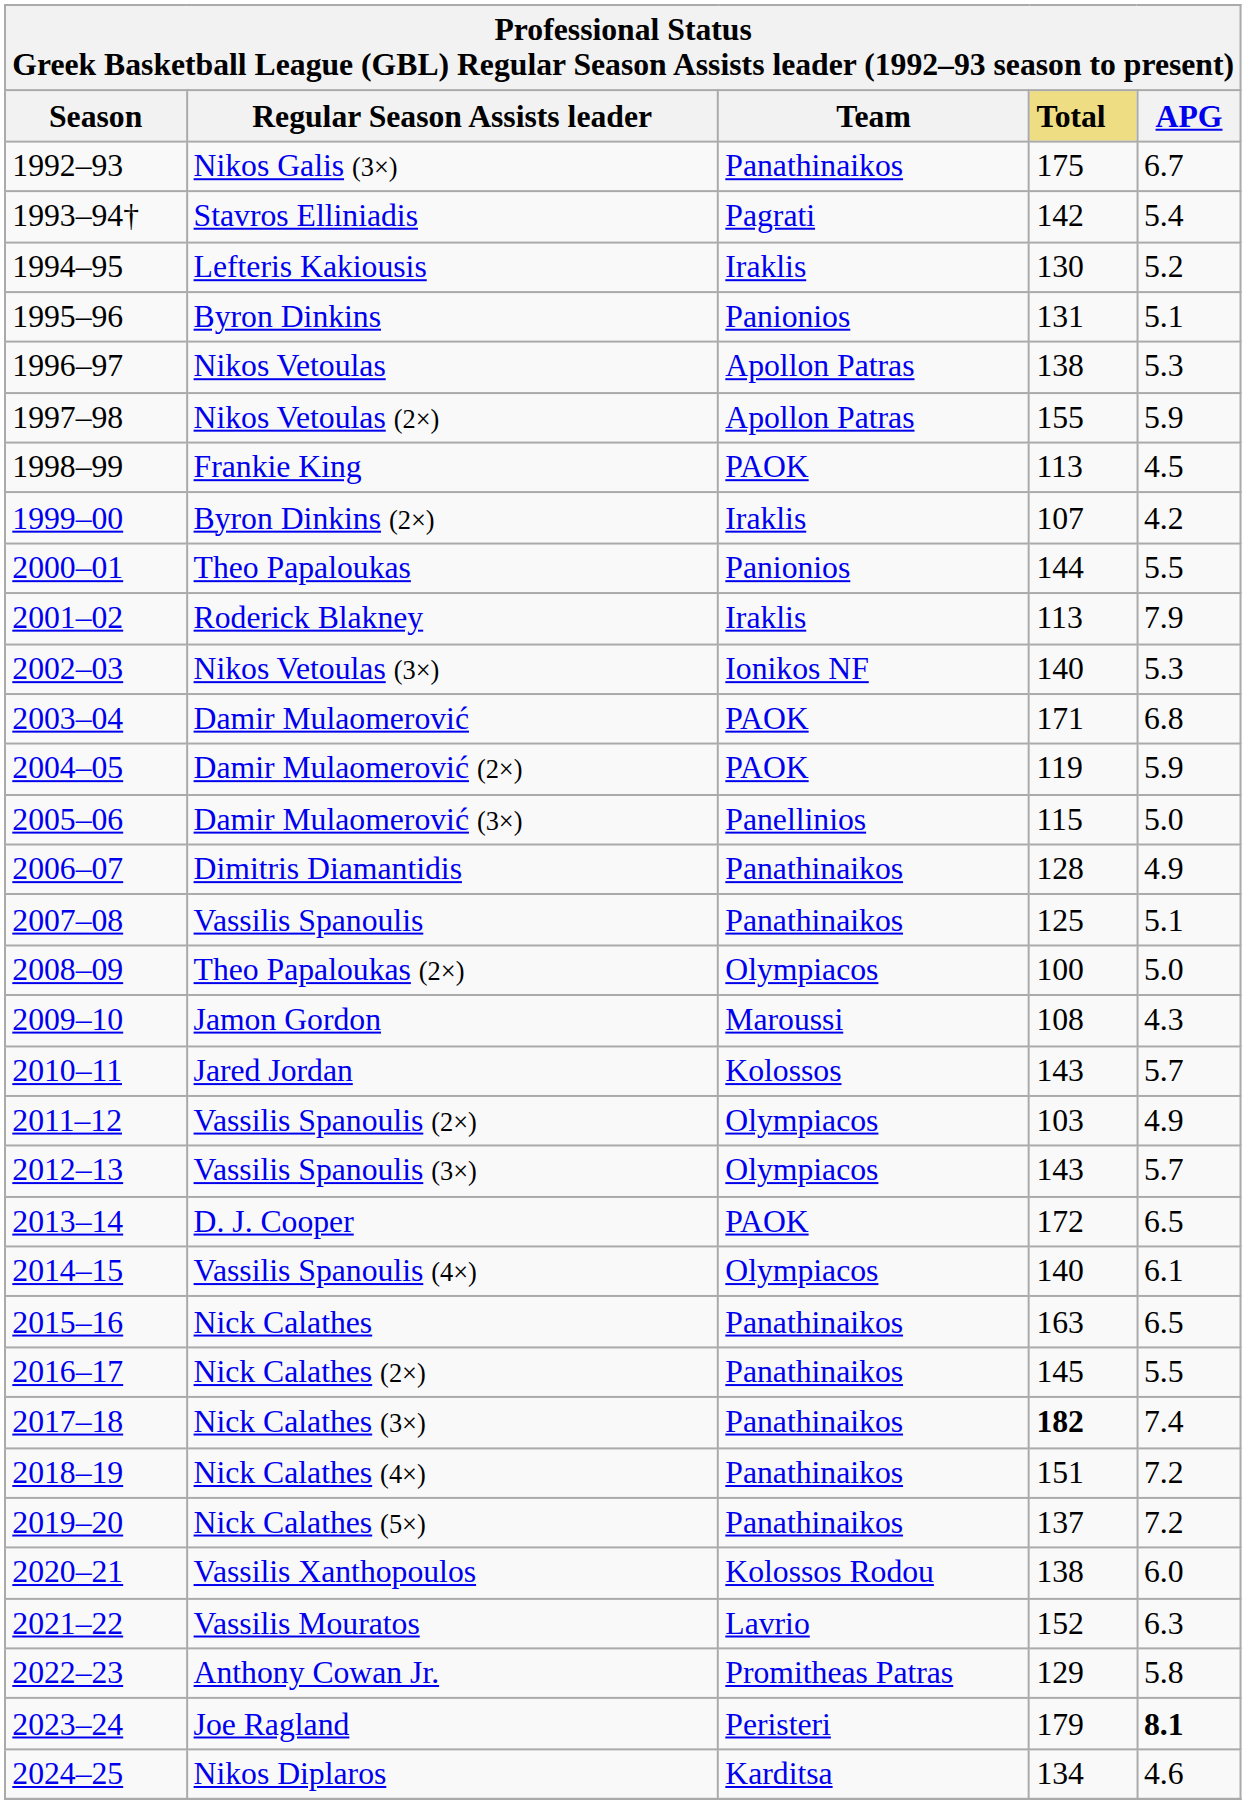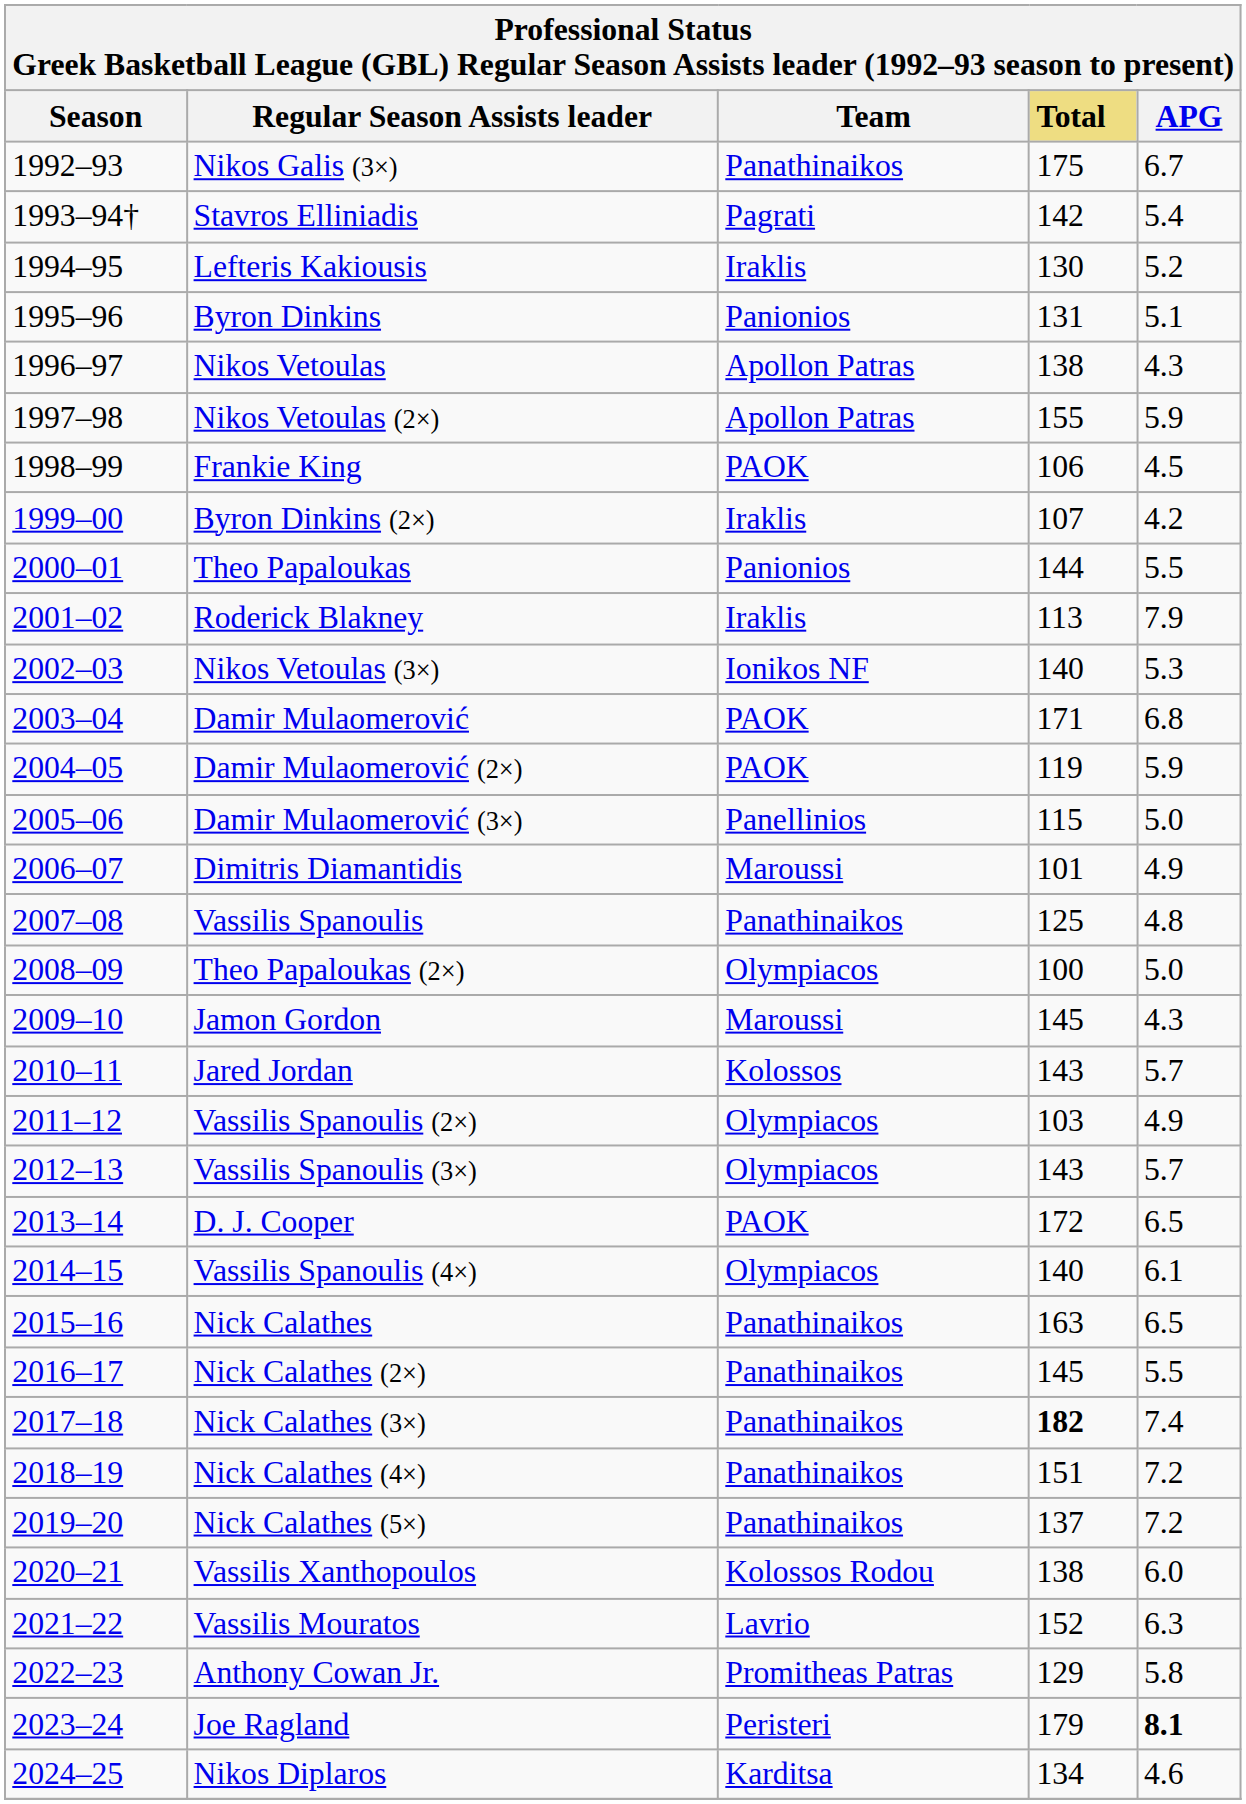 <table class="wikitable"  style="text-align:left;">
 <tr>
 <th colspan="5">Professional Status<br>Greek Basketball League (GBL) Regular Season Assists leader (1992–93 season to present)</th>
 </tr>
 <tr>
 <th>Season</th>
 <th>Regular Season Assists leader<br></th>
 <th>Team</th>
 <td style="background-color: #eedd82"><strong>Total</strong></td>
 <th><a href='#'>APG</a></th>
 </tr>
 <tr>
 <td>1992–93</td>
 <td style="text-align:left"> <a href='#'>Nikos Galis</a> <small>(3×)</small></td>
 <td><a href='#'>Panathinaikos</a></td>
 <td>175</td>
 <td>6.7</td>
 </tr>
 <tr>
 <td>1993–94†</td>
 <td style="text-align:left"> <a href='#'>Stavros Elliniadis</a></td>
 <td><a href='#'>Pagrati</a></td>
 <td>142</td>
 <td>5.4</td>
 </tr>
 <tr>
 <td>1994–95</td>
 <td style="text-align:left"> <a href='#'>Lefteris Kakiousis</a></td>
 <td><a href='#'>Iraklis</a></td>
 <td>130</td>
 <td>5.2</td>
 </tr>
 <tr>
 <td>1995–96</td>
 <td style="text-align:left"> <a href='#'>Byron Dinkins</a></td>
 <td><a href='#'>Panionios</a></td>
 <td>131</td>
 <td>5.1</td>
 </tr>
 <tr>
 <td>1996–97</td>
 <td style="text-align:left"> <a href='#'>Nikos Vetoulas</a></td>
 <td><a href='#'>Apollon Patras</a></td>
 <td>138</td>
-<td>5.3</td>
+<td>4.3</td>
 </tr>
 <tr>
 <td>1997–98</td>
 <td style="text-align:left"> <a href='#'>Nikos Vetoulas</a> <small>(2×)</small></td>
 <td><a href='#'>Apollon Patras</a></td>
 <td>155</td>
 <td>5.9</td>
 </tr>
 <tr>
 <td>1998–99</td>
 <td style="text-align:left"> <a href='#'>Frankie King</a></td>
 <td><a href='#'>PAOK</a></td>
-<td>113</td>
+<td>106</td>
 <td>4.5</td>
 </tr>
 <tr>
 <td><a href='#'>1999–00</a></td>
 <td style="text-align:left"> <a href='#'>Byron Dinkins</a> <small>(2×)</small></td>
 <td><a href='#'>Iraklis</a></td>
 <td>107</td>
 <td>4.2</td>
 </tr>
 <tr>
 <td><a href='#'>2000–01</a></td>
 <td style="text-align:left"> <a href='#'>Theo Papaloukas</a></td>
 <td><a href='#'>Panionios</a></td>
 <td>144</td>
 <td>5.5</td>
 </tr>
 <tr>
 <td><a href='#'>2001–02</a></td>
 <td style="text-align:left"> <a href='#'>Roderick Blakney</a></td>
 <td><a href='#'>Iraklis</a></td>
 <td>113</td>
 <td>7.9</td>
 </tr>
 <tr>
 <td><a href='#'>2002–03</a></td>
 <td style="text-align:left"> <a href='#'>Nikos Vetoulas</a> <small>(3×)</small></td>
 <td><a href='#'>Ionikos NF</a></td>
 <td>140</td>
 <td>5.3</td>
 </tr>
 <tr>
 <td><a href='#'>2003–04</a></td>
 <td style="text-align:left"> <a href='#'>Damir Mulaomerović</a></td>
 <td><a href='#'>PAOK</a></td>
 <td>171</td>
 <td>6.8</td>
 </tr>
 <tr>
 <td><a href='#'>2004–05</a></td>
 <td style="text-align:left"> <a href='#'>Damir Mulaomerović</a> <small>(2×)</small></td>
 <td><a href='#'>PAOK</a></td>
 <td>119</td>
 <td>5.9</td>
 </tr>
 <tr>
 <td><a href='#'>2005–06</a></td>
 <td style="text-align:left"> <a href='#'>Damir Mulaomerović</a> <small>(3×)</small></td>
 <td><a href='#'>Panellinios</a></td>
 <td>115</td>
 <td>5.0</td>
 </tr>
 <tr>
 <td><a href='#'>2006–07</a></td>
 <td style="text-align:left"> <a href='#'>Dimitris Diamantidis</a></td>
-<td><a href='#'>Panathinaikos</a></td>
-<td>128</td>
+<td><a href='#'>Maroussi</a></td>
+<td>101</td>
 <td>4.9</td>
 </tr>
 <tr>
 <td><a href='#'>2007–08</a></td>
 <td style="text-align:left"> <a href='#'>Vassilis Spanoulis</a></td>
 <td><a href='#'>Panathinaikos</a></td>
 <td>125</td>
-<td>5.1</td>
+<td>4.8</td>
 </tr>
 <tr>
 <td><a href='#'>2008–09</a></td>
 <td style="text-align:left"> <a href='#'>Theo Papaloukas</a> <small>(2×)</small></td>
 <td><a href='#'>Olympiacos</a></td>
 <td>100</td>
 <td>5.0</td>
 </tr>
 <tr>
 <td><a href='#'>2009–10</a></td>
 <td style="text-align:left"> <a href='#'>Jamon Gordon</a></td>
 <td><a href='#'>Maroussi</a></td>
-<td>108</td>
+<td>145</td>
 <td>4.3</td>
 </tr>
 <tr>
 <td><a href='#'>2010–11</a></td>
 <td style="text-align:left"> <a href='#'>Jared Jordan</a></td>
 <td><a href='#'>Kolossos</a></td>
 <td>143</td>
 <td>5.7</td>
 </tr>
 <tr>
 <td><a href='#'>2011–12</a></td>
 <td style="text-align:left"> <a href='#'>Vassilis Spanoulis</a> <small>(2×)</small></td>
 <td><a href='#'>Olympiacos</a></td>
 <td>103</td>
 <td>4.9</td>
 </tr>
 <tr>
 <td><a href='#'>2012–13</a></td>
 <td style="text-align:left"> <a href='#'>Vassilis Spanoulis</a> <small>(3×)</small></td>
 <td><a href='#'>Olympiacos</a></td>
 <td>143</td>
 <td>5.7</td>
 </tr>
 <tr>
 <td><a href='#'>2013–14</a></td>
 <td style="text-align:left"> <a href='#'>D. J. Cooper</a></td>
 <td><a href='#'>PAOK</a></td>
 <td>172</td>
 <td>6.5</td>
 </tr>
 <tr>
 <td><a href='#'>2014–15</a></td>
 <td style="text-align:left"> <a href='#'>Vassilis Spanoulis</a> <small>(4×)</small></td>
 <td><a href='#'>Olympiacos</a></td>
 <td>140</td>
 <td>6.1</td>
 </tr>
 <tr>
 <td><a href='#'>2015–16</a></td>
 <td style="text-align:left"> <a href='#'>Nick Calathes</a></td>
 <td><a href='#'>Panathinaikos</a></td>
 <td>163</td>
 <td>6.5</td>
 </tr>
 <tr>
 <td><a href='#'>2016–17</a></td>
 <td style="text-align:left"> <a href='#'>Nick Calathes</a> <small>(2×)</small></td>
 <td><a href='#'>Panathinaikos</a></td>
 <td>145</td>
 <td>5.5</td>
 </tr>
 <tr>
 <td><a href='#'>2017–18</a></td>
 <td style="text-align:left"> <a href='#'>Nick Calathes</a> <small>(3×)</small></td>
 <td><a href='#'>Panathinaikos</a></td>
 <td><strong>182</strong></td>
 <td>7.4</td>
 </tr>
 <tr>
 <td><a href='#'>2018–19</a></td>
 <td style="text-align:left"> <a href='#'>Nick Calathes</a> <small>(4×)</small></td>
 <td><a href='#'>Panathinaikos</a></td>
 <td>151</td>
 <td>7.2</td>
 </tr>
 <tr>
 <td><a href='#'>2019–20</a></td>
 <td style="text-align:left"> <a href='#'>Nick Calathes</a> <small>(5×)</small></td>
 <td><a href='#'>Panathinaikos</a></td>
 <td>137</td>
 <td>7.2</td>
 </tr>
 <tr>
 <td><a href='#'>2020–21</a></td>
 <td> <a href='#'>Vassilis Xanthopoulos</a></td>
 <td><a href='#'>Kolossos Rodou</a></td>
 <td>138</td>
 <td>6.0</td>
 </tr>
 <tr>
 <td><a href='#'>2021–22</a></td>
 <td> <a href='#'>Vassilis Mouratos</a></td>
 <td><a href='#'>Lavrio</a></td>
 <td>152</td>
 <td>6.3</td>
 </tr>
 <tr>
 <td><a href='#'>2022–23</a></td>
 <td> <a href='#'>Anthony Cowan Jr.</a></td>
 <td><a href='#'>Promitheas Patras</a></td>
 <td>129</td>
 <td>5.8</td>
 </tr>
 <tr>
 <td><a href='#'>2023–24</a></td>
 <td> <a href='#'>Joe Ragland</a></td>
 <td><a href='#'>Peristeri</a></td>
 <td>179</td>
 <td><strong>8.1</strong></td>
 </tr>
 <tr>
 <td><a href='#'>2024–25</a></td>
 <td> <a href='#'>Nikos Diplaros</a></td>
 <td><a href='#'>Karditsa</a></td>
 <td>134</td>
 <td>4.6</td>
 </tr>
 <tr>
 </tr>
 </table>
